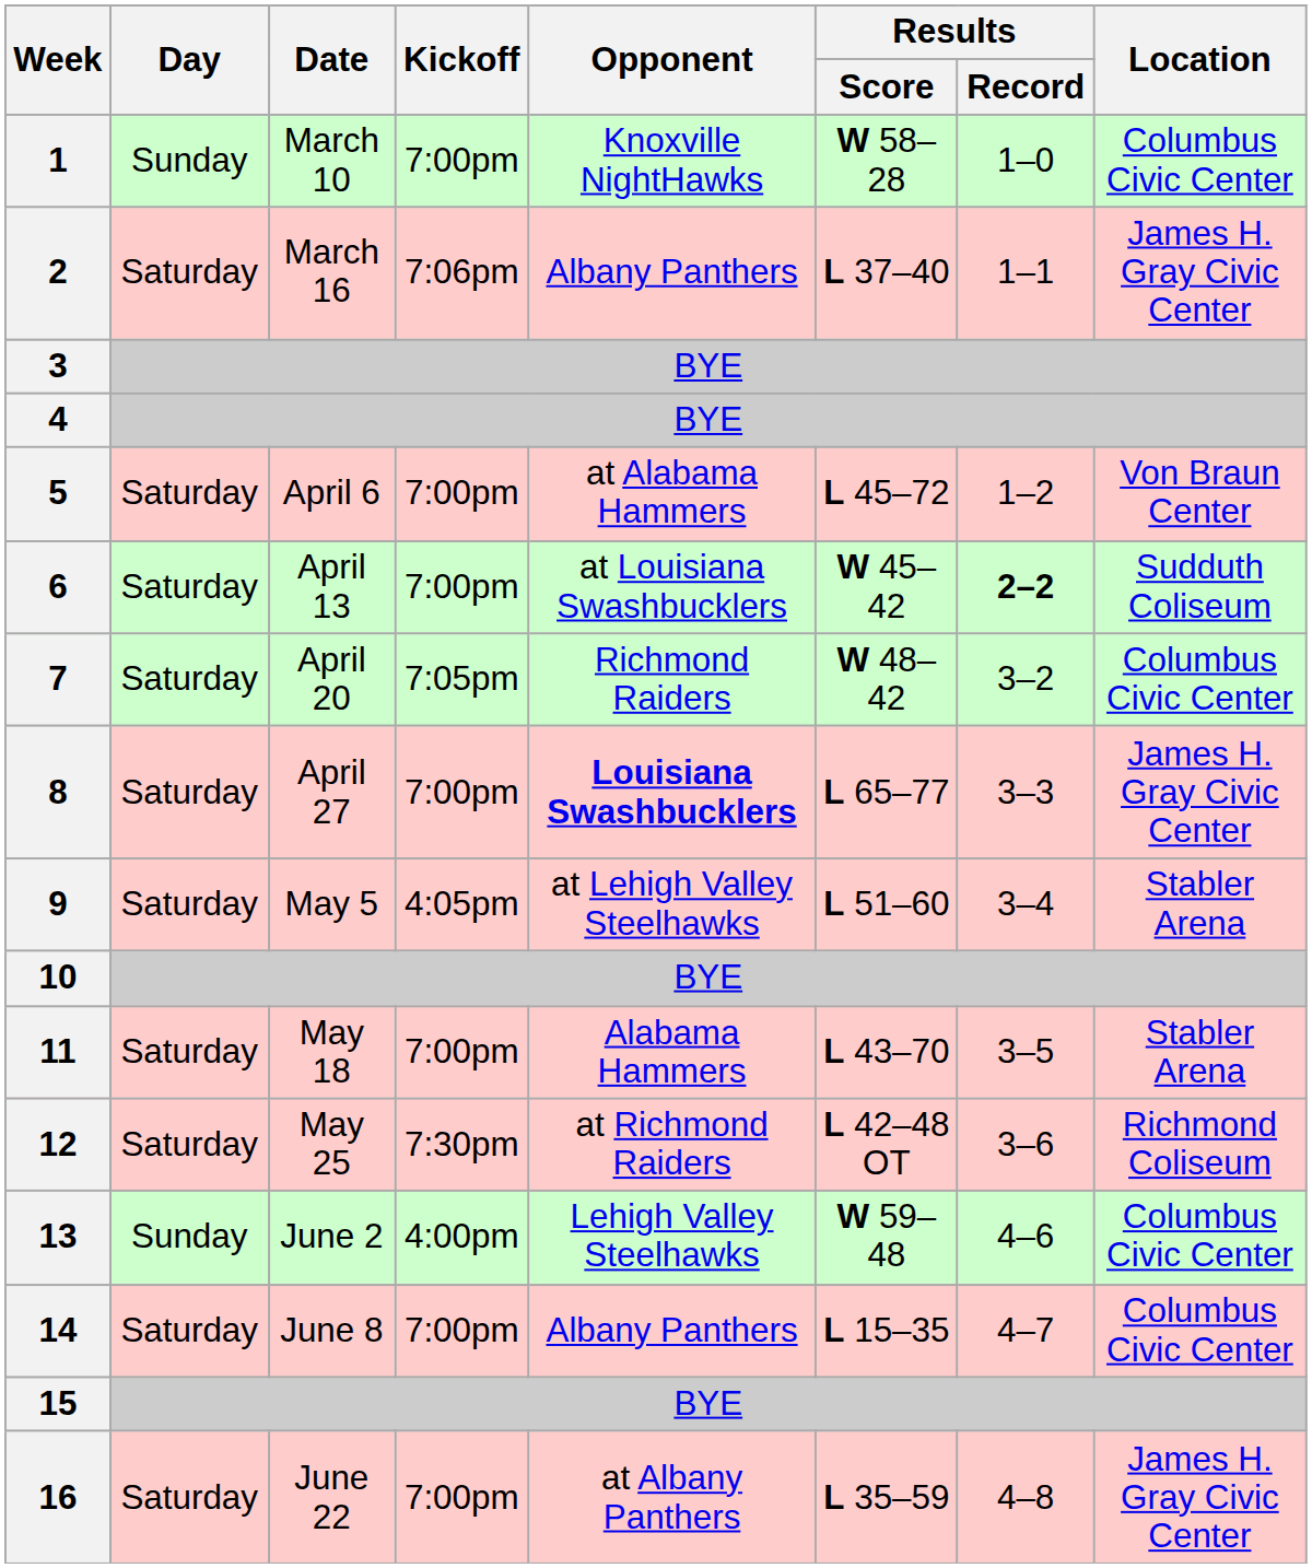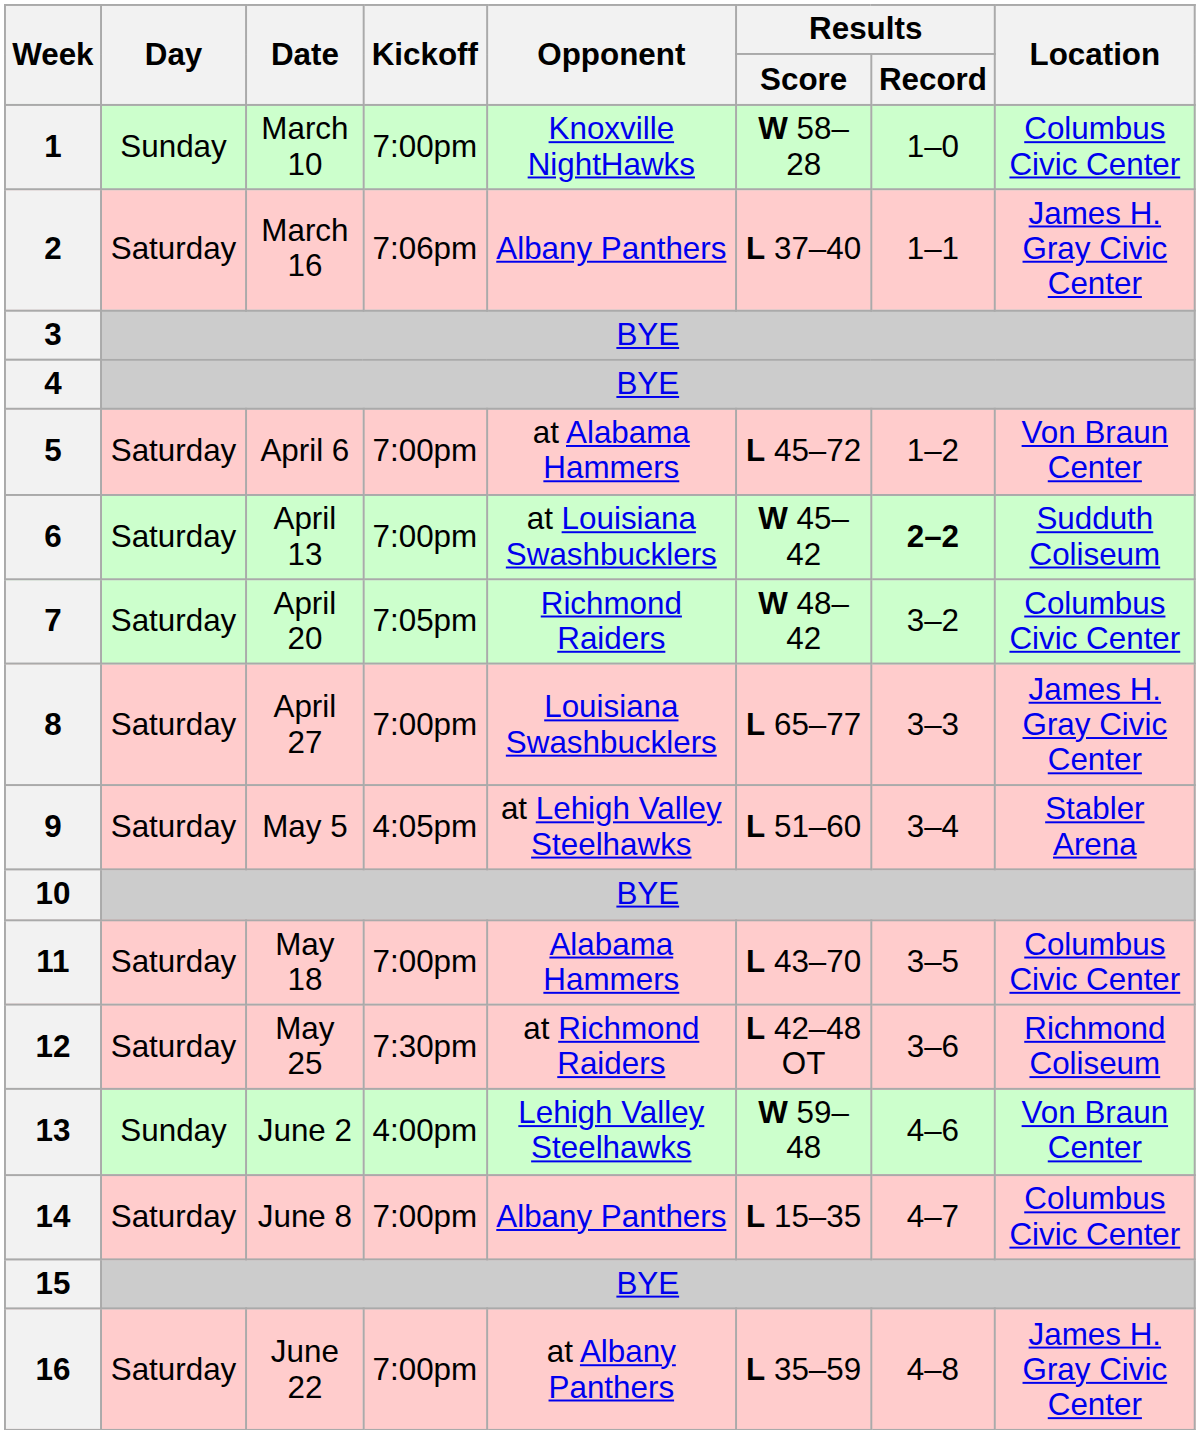 <table class="wikitable">
 <tr>
 <th rowspan="2" width="40">Week</th>
 <th rowspan="2" width="80">Day</th>
 <th rowspan="2" width="90">Date</th>
 <th rowspan="2" width="60">Kickoff</th>
 <th rowspan="2" width="180">Opponent</th>
 <th colspan="2" width="200">Results</th>
 <th rowspan="2" width="200">Location</th>
 </tr>
 <tr>
 <th width="140">Score</th>
 <th width="60">Record</th>
 </tr>
 <tr align="center" bgcolor="#CCFFCC">
 <th>1</th>
 <td>Sunday</td>
 <td>March 10</td>
 <td>7:00pm</td>
 <td><a href='#'>Knoxville NightHawks</a></td>
 <td><strong>W</strong> 58–28</td>
 <td>1–0</td>
 <td><a href='#'>Columbus Civic Center</a></td>
 </tr>
 <tr align="center" bgcolor="#FFCCCC">
 <th>2</th>
 <td>Saturday</td>
 <td>March 16</td>
 <td>7:06pm</td>
 <td><a href='#'>Albany Panthers</a></td>
 <td><strong>L</strong> 37–40</td>
 <td>1–1</td>
 <td><a href='#'>James H. Gray Civic Center</a></td>
 </tr>
 <tr align="center" bgcolor="#CCCCCC">
 <th>3</th>
 <td colSpan=7><a href='#'>BYE</a></td>
 </tr>
 <tr align="center" bgcolor="#CCCCCC">
 <th>4</th>
 <td colSpan=7><a href='#'>BYE</a></td>
 </tr>
 <tr align="center" bgcolor="#FFCCCC">
 <th>5</th>
 <td>Saturday</td>
 <td>April 6</td>
 <td>7:00pm</td>
 <td>at <a href='#'>Alabama Hammers</a></td>
 <td><strong>L</strong> 45–72</td>
 <td>1–2</td>
 <td><a href='#'>Von Braun Center</a></td>
 </tr>
 <tr align="center" bgcolor="#CCFFCC">
 <th>6</th>
 <td>Saturday</td>
 <td>April 13</td>
 <td>7:00pm</td>
 <td>at <a href='#'>Louisiana Swashbucklers</a></td>
 <td><strong>W</strong> 45–42</td>
 <td><strong>2–2</strong></td>
 <td><a href='#'>Sudduth Coliseum</a></td>
 </tr>
 <tr align="center" bgcolor="#CCFFCC">
 <th>7</th>
 <td>Saturday</td>
 <td>April 20</td>
 <td>7:05pm</td>
 <td><a href='#'>Richmond Raiders</a></td>
 <td><strong>W</strong> 48–42</td>
 <td>3–2</td>
 <td><a href='#'>Columbus Civic Center</a></td>
 </tr>
 <tr align="center" bgcolor="#FFCCCC">
 <th>8</th>
 <td>Saturday</td>
 <td>April 27</td>
 <td>7:00pm</td>
-<td><strong><a href='#'>Louisiana Swashbucklers</a></strong></td>
+<td><a href='#'>Louisiana Swashbucklers</a></td>
 <td><strong>L</strong> 65–77</td>
 <td>3–3</td>
 <td><a href='#'>James H. Gray Civic Center</a></td>
 </tr>
 <tr align="center" bgcolor="#FFCCCC">
 <th>9</th>
 <td>Saturday</td>
 <td>May 5</td>
 <td>4:05pm</td>
 <td>at <a href='#'>Lehigh Valley Steelhawks</a></td>
 <td><strong>L</strong> 51–60</td>
 <td>3–4</td>
 <td><a href='#'>Stabler Arena</a></td>
 </tr>
 <tr align="center" bgcolor="#CCCCCC">
 <th>10</th>
 <td colSpan=7><a href='#'>BYE</a></td>
 </tr>
 <tr align="center" bgcolor="#FFCCCC">
 <th>11</th>
 <td>Saturday</td>
 <td>May 18</td>
 <td>7:00pm</td>
 <td><a href='#'>Alabama Hammers</a></td>
 <td><strong>L</strong> 43–70</td>
 <td>3–5</td>
-<td><a href='#'>Stabler Arena</a></td>
+<td><a href='#'>Columbus Civic Center</a></td>
 </tr>
 <tr align="center" bgcolor="#FFCCCC">
 <th>12</th>
 <td>Saturday</td>
 <td>May 25</td>
 <td>7:30pm</td>
 <td>at <a href='#'>Richmond Raiders</a></td>
 <td><strong>L</strong> 42–48 OT</td>
 <td>3–6</td>
 <td><a href='#'>Richmond Coliseum</a></td>
 </tr>
 <tr align="center" bgcolor="#CCFFCC">
 <th>13</th>
 <td>Sunday</td>
 <td>June 2</td>
 <td>4:00pm</td>
 <td><a href='#'>Lehigh Valley Steelhawks</a></td>
 <td><strong>W</strong> 59–48</td>
 <td>4–6</td>
-<td><a href='#'>Columbus Civic Center</a></td>
+<td><a href='#'>Von Braun Center</a></td>
 </tr>
 <tr align="center" bgcolor="#FFCCCC">
 <th>14</th>
 <td>Saturday</td>
 <td>June 8</td>
 <td>7:00pm</td>
 <td><a href='#'>Albany Panthers</a></td>
 <td><strong>L</strong> 15–35</td>
 <td>4–7</td>
 <td><a href='#'>Columbus Civic Center</a></td>
 </tr>
 <tr align="center" bgcolor="#CCCCCC">
 <th>15</th>
 <td colSpan=7><a href='#'>BYE</a></td>
 </tr>
 <tr align="center" bgcolor="#FFCCCC">
 <th>16</th>
 <td>Saturday</td>
 <td>June 22</td>
 <td>7:00pm</td>
 <td>at <a href='#'>Albany Panthers</a></td>
 <td><strong>L</strong> 35–59</td>
 <td>4–8</td>
 <td><a href='#'>James H. Gray Civic Center</a></td>
 </tr>
 </table>
